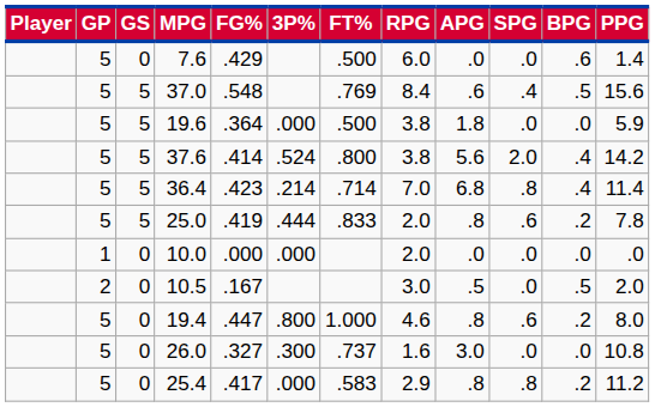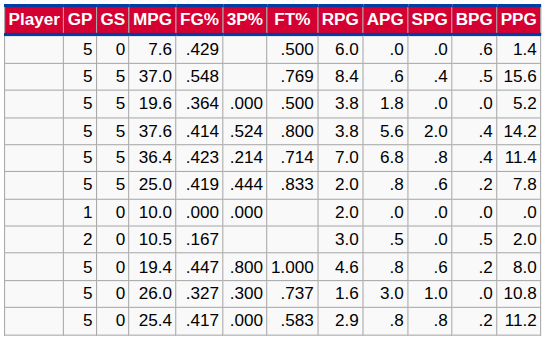 <table class="wikitable sortable" style="text-align:right;">
 <tr>
 <th style="background:#D50032; color:#FFFFFF; border-top:#003DA5 3px solid; border-bottom:#003DA5 3px solid;">Player</th>
 <th style="background:#D50032; color:#FFFFFF; border-top:#003DA5 3px solid; border-bottom:#003DA5 3px solid;">GP</th>
 <th style="background:#D50032; color:#FFFFFF; border-top:#003DA5 3px solid; border-bottom:#003DA5 3px solid;">GS</th>
 <th style="background:#D50032; color:#FFFFFF; border-top:#003DA5 3px solid; border-bottom:#003DA5 3px solid;">MPG</th>
 <th style="background:#D50032; color:#FFFFFF; border-top:#003DA5 3px solid; border-bottom:#003DA5 3px solid;">FG%</th>
 <th style="background:#D50032; color:#FFFFFF; border-top:#003DA5 3px solid; border-bottom:#003DA5 3px solid;">3P%</th>
 <th style="background:#D50032; color:#FFFFFF; border-top:#003DA5 3px solid; border-bottom:#003DA5 3px solid;">FT%</th>
 <th style="background:#D50032; color:#FFFFFF; border-top:#003DA5 3px solid; border-bottom:#003DA5 3px solid;">RPG</th>
 <th style="background:#D50032; color:#FFFFFF; border-top:#003DA5 3px solid; border-bottom:#003DA5 3px solid;">APG</th>
 <th style="background:#D50032; color:#FFFFFF; border-top:#003DA5 3px solid; border-bottom:#003DA5 3px solid;">SPG</th>
 <th style="background:#D50032; color:#FFFFFF; border-top:#003DA5 3px solid; border-bottom:#003DA5 3px solid;">BPG</th>
 <th style="background:#D50032; color:#FFFFFF; border-top:#003DA5 3px solid; border-bottom:#003DA5 3px solid;">PPG</th>
 </tr>
 <tr>
 <td style="text-align:left;"></td>
 <td>5</td>
 <td>0</td>
 <td>7.6</td>
 <td>.429</td>
 <td></td>
 <td>.500</td>
 <td>6.0</td>
 <td>.0</td>
 <td>.0</td>
 <td>.6</td>
 <td>1.4</td>
 </tr>
 <tr>
 <td style="text-align:left;"></td>
 <td>5</td>
 <td>5</td>
 <td>37.0</td>
 <td>.548</td>
 <td></td>
 <td>.769</td>
 <td>8.4</td>
 <td>.6</td>
 <td>.4</td>
 <td>.5</td>
 <td>15.6</td>
 </tr>
 <tr>
 <td style="text-align:left;"></td>
 <td>5</td>
 <td>5</td>
 <td>19.6</td>
 <td>.364</td>
 <td>.000</td>
 <td>.500</td>
 <td>3.8</td>
 <td>1.8</td>
 <td>.0</td>
 <td>.0</td>
-<td>5.9</td>
+<td>5.2</td>
 </tr>
 <tr>
 <td style="text-align:left;"></td>
 <td>5</td>
 <td>5</td>
 <td>37.6</td>
 <td>.414</td>
 <td>.524</td>
 <td>.800</td>
 <td>3.8</td>
 <td>5.6</td>
 <td>2.0</td>
 <td>.4</td>
 <td>14.2</td>
 </tr>
 <tr>
 <td style="text-align:left;"></td>
 <td>5</td>
 <td>5</td>
 <td>36.4</td>
 <td>.423</td>
 <td>.214</td>
 <td>.714</td>
 <td>7.0</td>
 <td>6.8</td>
 <td>.8</td>
 <td>.4</td>
 <td>11.4</td>
 </tr>
 <tr>
 <td style="text-align:left;"></td>
 <td>5</td>
 <td>5</td>
 <td>25.0</td>
 <td>.419</td>
 <td>.444</td>
 <td>.833</td>
 <td>2.0</td>
 <td>.8</td>
 <td>.6</td>
 <td>.2</td>
 <td>7.8</td>
 </tr>
 <tr>
 <td style="text-align:left;"></td>
 <td>1</td>
 <td>0</td>
 <td>10.0</td>
 <td>.000</td>
 <td>.000</td>
 <td></td>
 <td>2.0</td>
 <td>.0</td>
 <td>.0</td>
 <td>.0</td>
 <td>.0</td>
 </tr>
 <tr>
 <td style="text-align:left;"></td>
 <td>2</td>
 <td>0</td>
 <td>10.5</td>
 <td>.167</td>
 <td></td>
 <td></td>
 <td>3.0</td>
 <td>.5</td>
 <td>.0</td>
 <td>.5</td>
 <td>2.0</td>
 </tr>
 <tr>
 <td style="text-align:left;"></td>
 <td>5</td>
 <td>0</td>
 <td>19.4</td>
 <td>.447</td>
 <td>.800</td>
 <td>1.000</td>
 <td>4.6</td>
 <td>.8</td>
 <td>.6</td>
 <td>.2</td>
 <td>8.0</td>
 </tr>
 <tr>
 <td style="text-align:left;"></td>
 <td>5</td>
 <td>0</td>
 <td>26.0</td>
 <td>.327</td>
 <td>.300</td>
 <td>.737</td>
 <td>1.6</td>
 <td>3.0</td>
-<td>.0</td>
+<td>1.0</td>
 <td>.0</td>
 <td>10.8</td>
 </tr>
 <tr>
 <td style="text-align:left;"></td>
 <td>5</td>
 <td>0</td>
 <td>25.4</td>
 <td>.417</td>
 <td>.000</td>
 <td>.583</td>
 <td>2.9</td>
 <td>.8</td>
 <td>.8</td>
 <td>.2</td>
 <td>11.2</td>
 </tr>
 </table>
